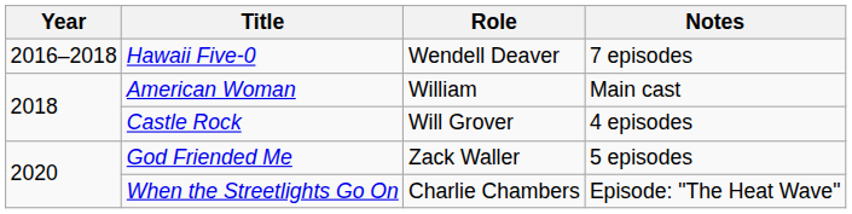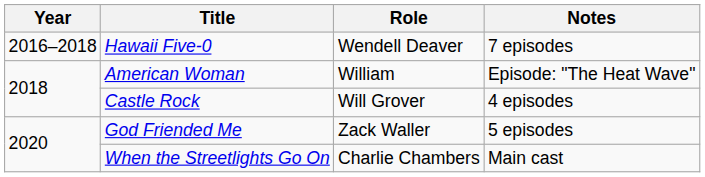 <table class="wikitable sortable">
 <tr>
 <th>Year</th>
 <th>Title</th>
 <th>Role</th>
 <th class="unsortable">Notes</th>
 </tr>
 <tr>
 <td>2016–2018</td>
 <td><em><a href='#'>Hawaii Five-0</a></em></td>
 <td>Wendell Deaver</td>
 <td>7 episodes</td>
 </tr>
 <tr>
 <td rowspan="2">2018</td>
 <td><em><a href='#'>American Woman</a></em></td>
 <td>William</td>
-<td>Main cast</td>
+<td>Episode: "The Heat Wave"</td>
 </tr>
 <tr>
 <td><em><a href='#'>Castle Rock</a></em></td>
 <td>Will Grover</td>
 <td>4 episodes</td>
 </tr>
 <tr>
 <td rowspan="2">2020</td>
 <td><em><a href='#'>God Friended Me</a></em></td>
 <td>Zack Waller</td>
 <td>5 episodes</td>
 </tr>
 <tr>
 <td><em><a href='#'>When the Streetlights Go On</a></em></td>
 <td>Charlie Chambers</td>
-<td>Episode: "The Heat Wave"</td>
+<td>Main cast</td>
 </tr>
 </table>
